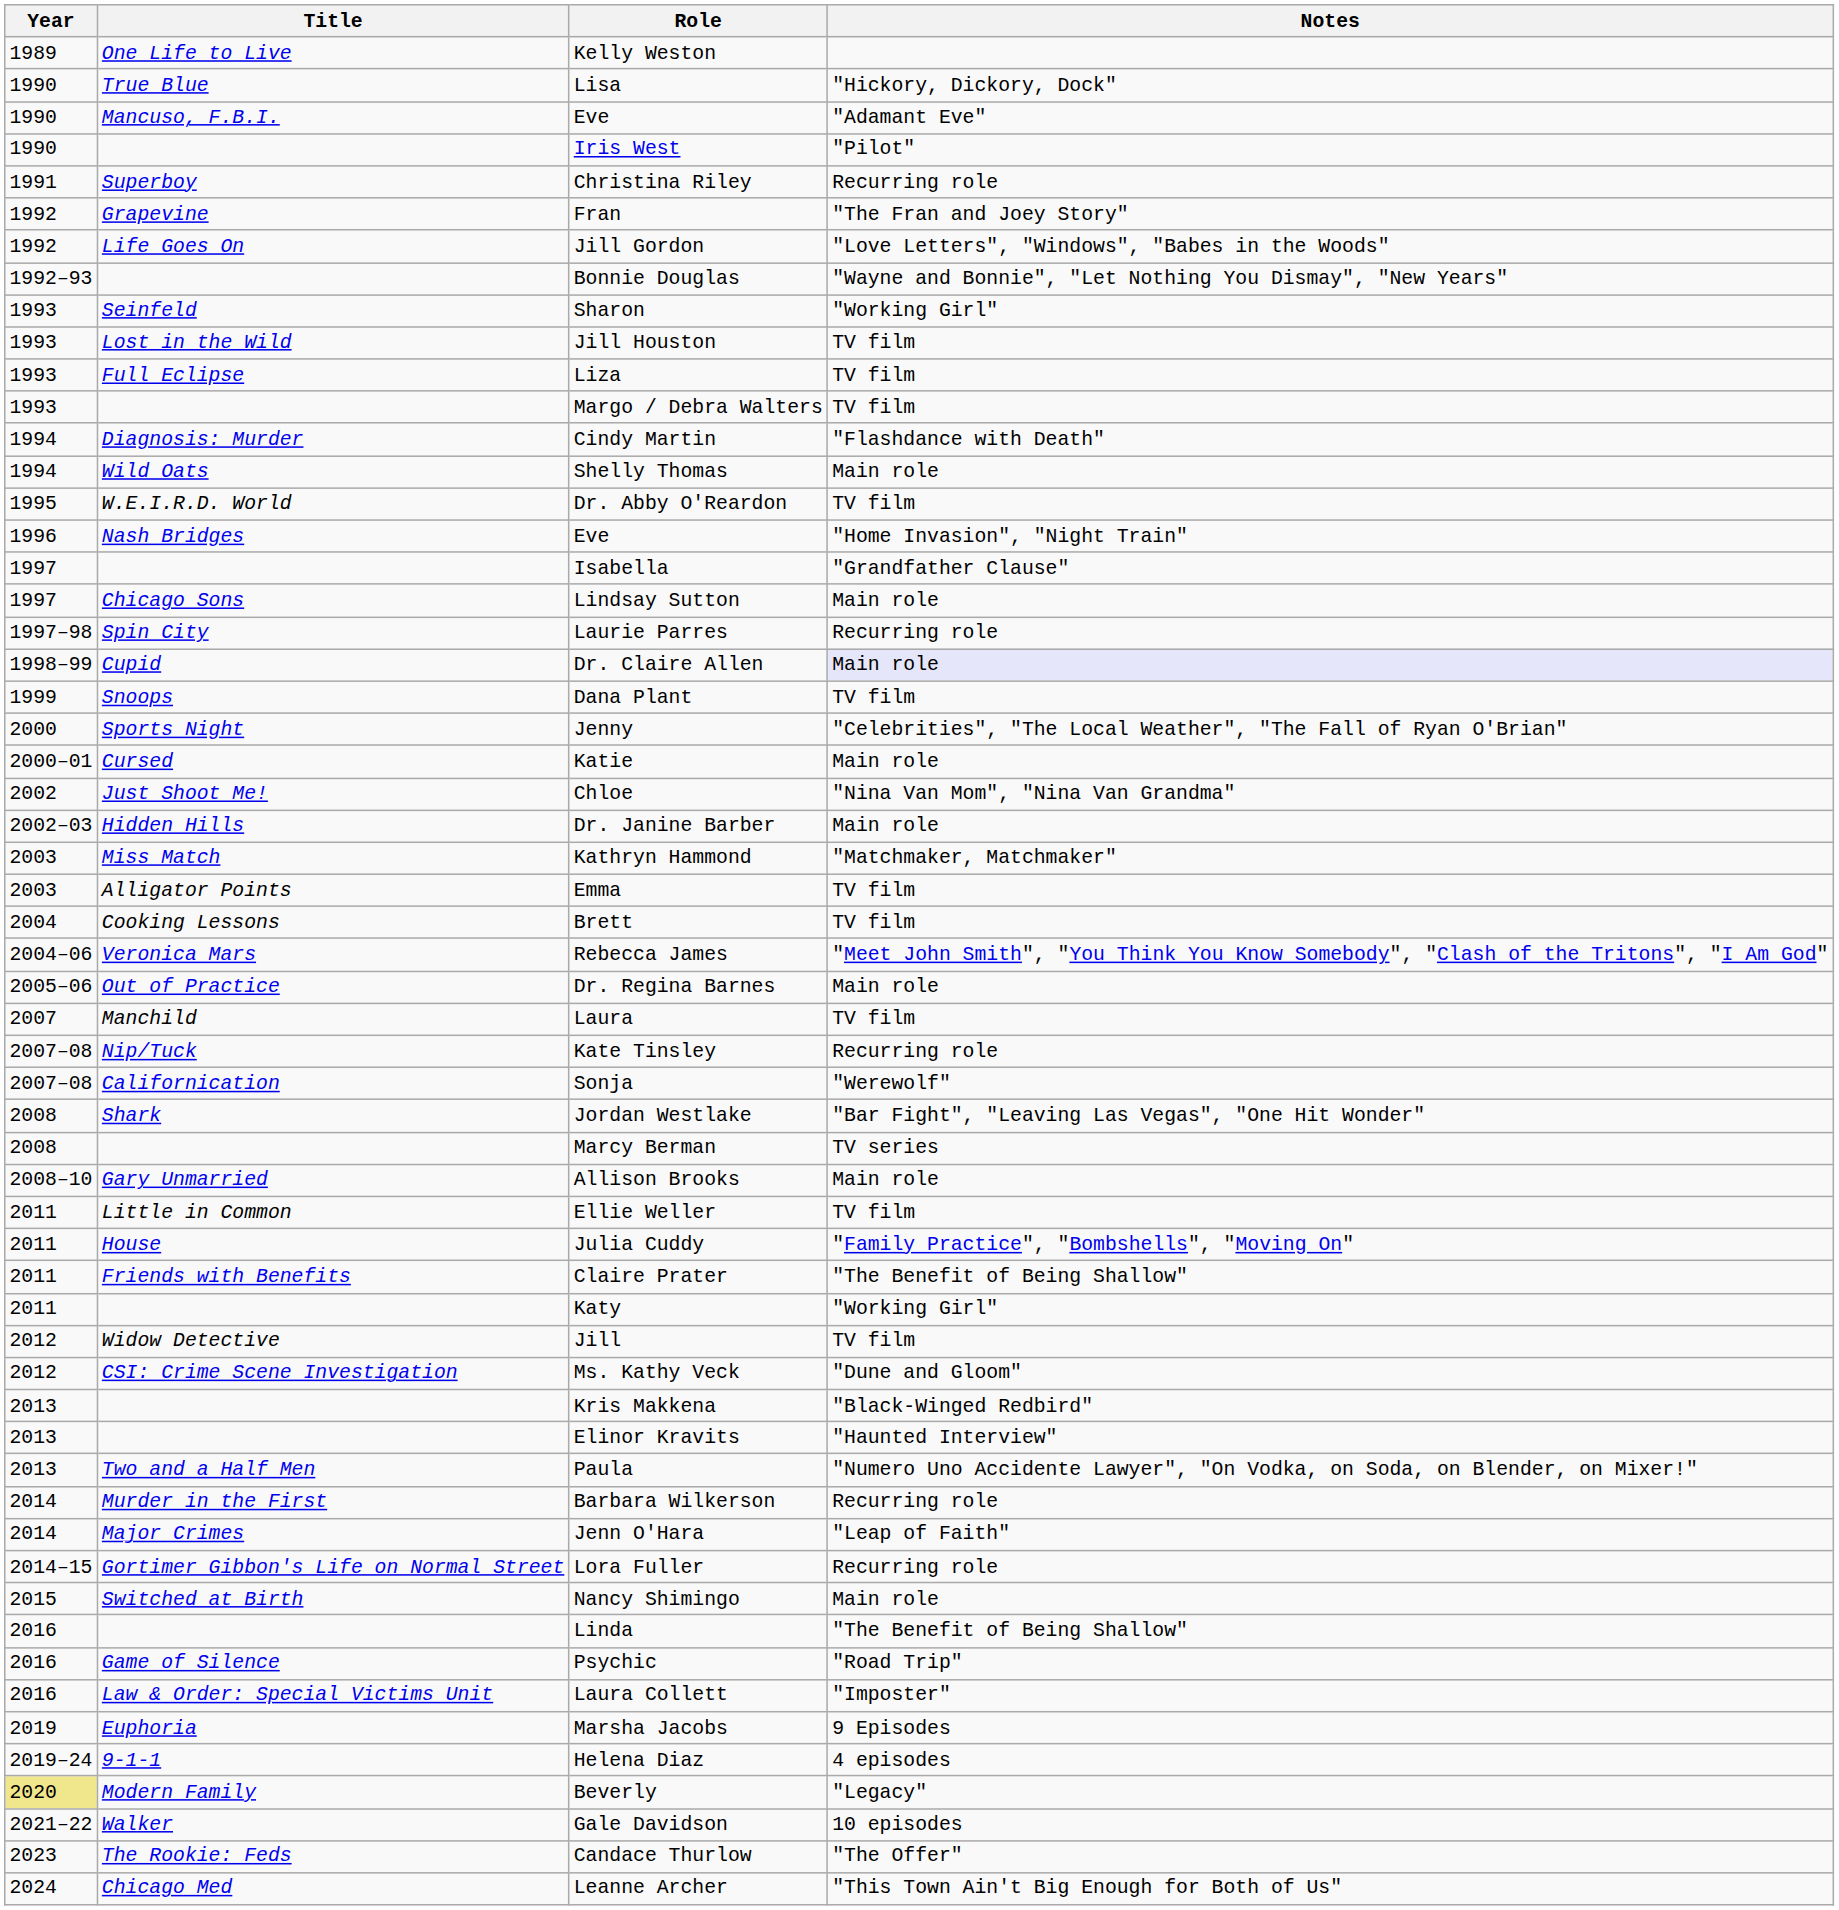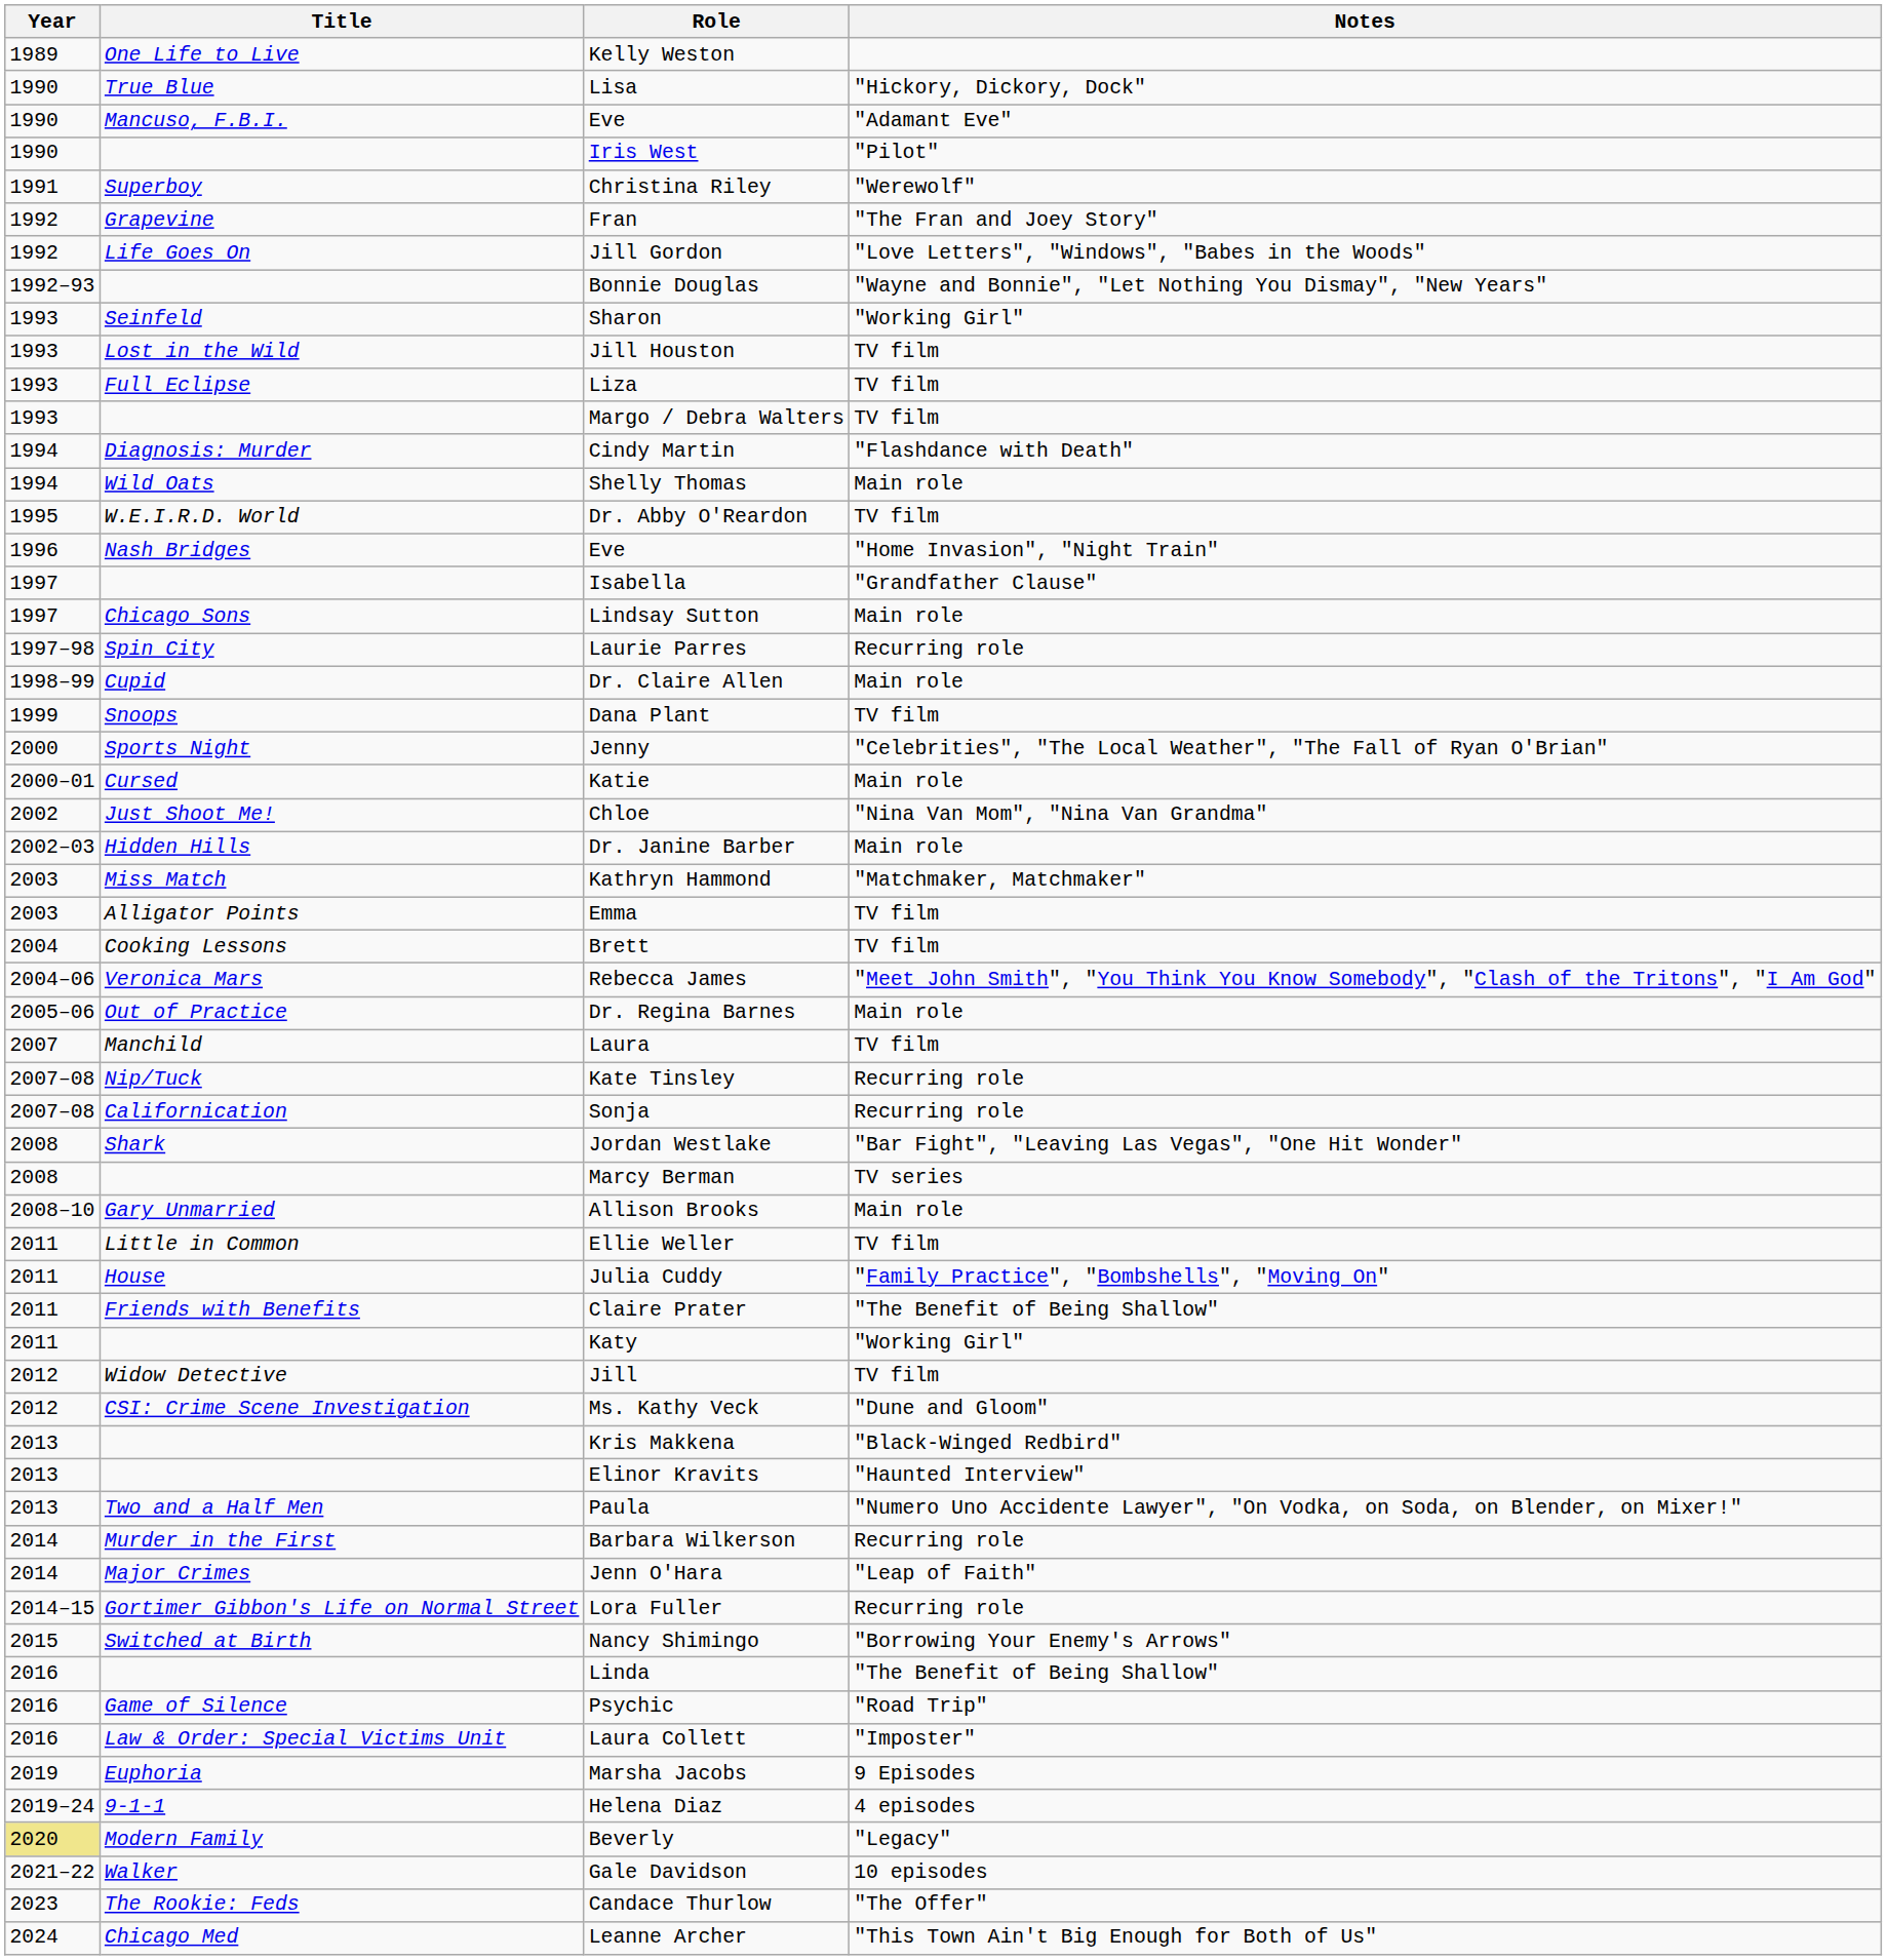 <table class="wikitable sortable">
 <tr>
 <th>Year</th>
 <th>Title</th>
 <th>Role</th>
 <th class="unsortable">Notes</th>
 </tr>
 <tr>
 <td>1989</td>
 <td><em><a href='#'>One Life to Live</a></em></td>
 <td>Kelly Weston</td>
 <td></td>
 </tr>
 <tr>
 <td>1990</td>
 <td><em><a href='#'>True Blue</a></em></td>
 <td>Lisa</td>
 <td>"Hickory, Dickory, Dock"</td>
 </tr>
 <tr>
 <td>1990</td>
 <td><em><a href='#'>Mancuso, F.B.I.</a></em></td>
 <td>Eve</td>
 <td>"Adamant Eve"</td>
 </tr>
 <tr>
 <td>1990</td>
 <td><em></em></td>
 <td><a href='#'>Iris West</a></td>
 <td>"Pilot"</td>
 </tr>
 <tr>
 <td>1991</td>
 <td><em><a href='#'>Superboy</a></em></td>
 <td>Christina Riley</td>
-<td>Recurring role</td>
+<td>"Werewolf"</td>
 </tr>
 <tr>
 <td>1992</td>
 <td><em><a href='#'>Grapevine</a></em></td>
 <td>Fran</td>
 <td>"The Fran and Joey Story"</td>
 </tr>
 <tr>
 <td>1992</td>
 <td><em><a href='#'>Life Goes On</a></em></td>
 <td>Jill Gordon</td>
 <td>"Love Letters", "Windows", "Babes in the Woods"</td>
 </tr>
 <tr>
 <td>1992–93</td>
 <td><em></em></td>
 <td>Bonnie Douglas</td>
 <td>"Wayne and Bonnie", "Let Nothing You Dismay", "New Years"</td>
 </tr>
 <tr>
 <td>1993</td>
 <td><em><a href='#'>Seinfeld</a></em></td>
 <td>Sharon</td>
 <td>"Working Girl"</td>
 </tr>
 <tr>
 <td>1993</td>
 <td><em><a href='#'>Lost in the Wild</a></em></td>
 <td>Jill Houston</td>
 <td>TV film</td>
 </tr>
 <tr>
 <td>1993</td>
 <td><em><a href='#'>Full Eclipse</a></em></td>
 <td>Liza</td>
 <td>TV film</td>
 </tr>
 <tr>
 <td>1993</td>
 <td><em></em></td>
 <td>Margo / Debra Walters</td>
 <td>TV film</td>
 </tr>
 <tr>
 <td>1994</td>
 <td><em><a href='#'>Diagnosis: Murder</a></em></td>
 <td>Cindy Martin</td>
 <td>"Flashdance with Death"</td>
 </tr>
 <tr>
 <td>1994</td>
 <td><em><a href='#'>Wild Oats</a></em></td>
 <td>Shelly Thomas</td>
 <td>Main role</td>
 </tr>
 <tr>
 <td>1995</td>
 <td><em>W.E.I.R.D. World</em></td>
 <td>Dr. Abby O'Reardon</td>
 <td>TV film</td>
 </tr>
 <tr>
 <td>1996</td>
 <td><em><a href='#'>Nash Bridges</a></em></td>
 <td>Eve</td>
 <td>"Home Invasion", "Night Train"</td>
 </tr>
 <tr>
 <td>1997</td>
 <td><em></em></td>
 <td>Isabella</td>
 <td>"Grandfather Clause"</td>
 </tr>
 <tr>
 <td>1997</td>
 <td><em><a href='#'>Chicago Sons</a></em></td>
 <td>Lindsay Sutton</td>
 <td>Main role</td>
 </tr>
 <tr>
 <td>1997–98</td>
 <td><em><a href='#'>Spin City</a></em></td>
 <td>Laurie Parres</td>
 <td>Recurring role</td>
 </tr>
 <tr>
 <td>1998–99</td>
 <td><em><a href='#'>Cupid</a></em></td>
 <td>Dr. Claire Allen</td>
-<td style="background: lavender;">Main role</td>
+<td>Main role</td>
 </tr>
 <tr>
 <td>1999</td>
 <td><em><a href='#'>Snoops</a></em></td>
 <td>Dana Plant</td>
 <td>TV film</td>
 </tr>
 <tr>
 <td>2000</td>
 <td><em><a href='#'>Sports Night</a></em></td>
 <td>Jenny</td>
 <td>"Celebrities", "The Local Weather", "The Fall of Ryan O'Brian"</td>
 </tr>
 <tr>
 <td>2000–01</td>
 <td><em><a href='#'>Cursed</a></em></td>
 <td>Katie</td>
 <td>Main role</td>
 </tr>
 <tr>
 <td>2002</td>
 <td><em><a href='#'>Just Shoot Me!</a></em></td>
 <td>Chloe</td>
 <td>"Nina Van Mom", "Nina Van Grandma"</td>
 </tr>
 <tr>
 <td>2002–03</td>
 <td><em><a href='#'>Hidden Hills</a></em></td>
 <td>Dr. Janine Barber</td>
 <td>Main role</td>
 </tr>
 <tr>
 <td>2003</td>
 <td><em><a href='#'>Miss Match</a></em></td>
 <td>Kathryn Hammond</td>
 <td>"Matchmaker, Matchmaker"</td>
 </tr>
 <tr>
 <td>2003</td>
 <td><em>Alligator Points</em></td>
 <td>Emma</td>
 <td>TV film</td>
 </tr>
 <tr>
 <td>2004</td>
 <td><em>Cooking Lessons</em></td>
 <td>Brett</td>
 <td>TV film</td>
 </tr>
 <tr>
 <td>2004–06</td>
 <td><em><a href='#'>Veronica Mars</a></em></td>
 <td>Rebecca James</td>
 <td>"<a href='#'>Meet John Smith</a>", "<a href='#'>You Think You Know Somebody</a>", "<a href='#'>Clash of the Tritons</a>", "<a href='#'>I Am God</a>"</td>
 </tr>
 <tr>
 <td>2005–06</td>
 <td><em><a href='#'>Out of Practice</a></em></td>
 <td>Dr. Regina Barnes</td>
 <td>Main role</td>
 </tr>
 <tr>
 <td>2007</td>
 <td><em>Manchild</em></td>
 <td>Laura</td>
 <td>TV film</td>
 </tr>
 <tr>
 <td>2007–08</td>
 <td><em><a href='#'>Nip/Tuck</a></em></td>
 <td>Kate Tinsley</td>
 <td>Recurring role</td>
 </tr>
 <tr>
 <td>2007–08</td>
 <td><em><a href='#'>Californication</a></em></td>
 <td>Sonja</td>
-<td>"Werewolf"</td>
+<td>Recurring role</td>
 </tr>
 <tr>
 <td>2008</td>
 <td><em><a href='#'>Shark</a></em></td>
 <td>Jordan Westlake</td>
 <td>"Bar Fight", "Leaving Las Vegas", "One Hit Wonder"</td>
 </tr>
 <tr>
 <td>2008</td>
 <td><em></em></td>
 <td>Marcy Berman</td>
 <td>TV series</td>
 </tr>
 <tr>
 <td>2008–10</td>
 <td><em><a href='#'>Gary Unmarried</a></em></td>
 <td>Allison Brooks</td>
 <td>Main role</td>
 </tr>
 <tr>
 <td>2011</td>
 <td><em>Little in Common</em></td>
 <td>Ellie Weller</td>
 <td>TV film</td>
 </tr>
 <tr>
 <td>2011</td>
 <td><em><a href='#'>House</a></em></td>
 <td>Julia Cuddy</td>
 <td>"<a href='#'>Family Practice</a>", "<a href='#'>Bombshells</a>", "<a href='#'>Moving On</a>"</td>
 </tr>
 <tr>
 <td>2011</td>
 <td><em><a href='#'>Friends with Benefits</a></em></td>
 <td>Claire Prater</td>
 <td>"The Benefit of Being Shallow"</td>
 </tr>
 <tr>
 <td>2011</td>
 <td><em></em></td>
 <td>Katy</td>
 <td>"Working Girl"</td>
 </tr>
 <tr>
 <td>2012</td>
 <td><em>Widow Detective</em></td>
 <td>Jill</td>
 <td>TV film</td>
 </tr>
 <tr>
 <td>2012</td>
 <td><em><a href='#'>CSI: Crime Scene Investigation</a></em></td>
 <td>Ms. Kathy Veck</td>
 <td>"Dune and Gloom"</td>
 </tr>
 <tr>
 <td>2013</td>
 <td><em></em></td>
 <td>Kris Makkena</td>
 <td>"Black-Winged Redbird"</td>
 </tr>
 <tr>
 <td>2013</td>
 <td><em></em></td>
 <td>Elinor Kravits</td>
 <td>"Haunted Interview"</td>
 </tr>
 <tr>
 <td>2013</td>
 <td><em><a href='#'>Two and a Half Men</a></em></td>
 <td>Paula</td>
 <td>"Numero Uno Accidente Lawyer", "On Vodka, on Soda, on Blender, on Mixer!"</td>
 </tr>
 <tr>
 <td>2014</td>
 <td><em><a href='#'>Murder in the First</a></em></td>
 <td>Barbara Wilkerson</td>
 <td>Recurring role</td>
 </tr>
 <tr>
 <td>2014</td>
 <td><em><a href='#'>Major Crimes</a></em></td>
 <td>Jenn O'Hara</td>
 <td>"Leap of Faith"</td>
 </tr>
 <tr>
 <td>2014–15</td>
 <td><em><a href='#'>Gortimer Gibbon's Life on Normal Street</a></em></td>
 <td>Lora Fuller</td>
 <td>Recurring role</td>
 </tr>
 <tr>
 <td>2015</td>
 <td><em><a href='#'>Switched at Birth</a></em></td>
 <td>Nancy Shimingo</td>
-<td>Main role</td>
+<td>"Borrowing Your Enemy's Arrows"</td>
 </tr>
 <tr>
 <td>2016</td>
 <td><em></em></td>
 <td>Linda</td>
 <td>"The Benefit of Being Shallow"</td>
 </tr>
 <tr>
 <td>2016</td>
 <td><em><a href='#'>Game of Silence</a></em></td>
 <td>Psychic</td>
 <td>"Road Trip"</td>
 </tr>
 <tr>
 <td>2016</td>
 <td><em><a href='#'>Law & Order: Special Victims Unit</a></em></td>
 <td>Laura Collett</td>
 <td>"Imposter"</td>
 </tr>
 <tr>
 <td>2019</td>
 <td><em><a href='#'>Euphoria</a></em></td>
 <td>Marsha Jacobs</td>
 <td>9 Episodes</td>
 </tr>
 <tr>
 <td>2019–24</td>
 <td><em><a href='#'>9-1-1</a></em></td>
 <td>Helena Diaz</td>
 <td>4 episodes</td>
 </tr>
 <tr>
 <td style="background: khaki;">2020</td>
 <td><em><a href='#'>Modern Family</a></em></td>
 <td>Beverly</td>
 <td>"Legacy"</td>
 </tr>
 <tr>
 <td>2021–22</td>
 <td><em><a href='#'>Walker</a></em></td>
 <td>Gale Davidson</td>
 <td>10 episodes</td>
 </tr>
 <tr>
 <td>2023</td>
 <td><em><a href='#'>The Rookie: Feds</a></em></td>
 <td>Candace Thurlow</td>
 <td>"The Offer"</td>
 </tr>
 <tr>
 <td>2024</td>
 <td><em><a href='#'>Chicago Med</a></em></td>
 <td>Leanne Archer</td>
 <td>"This Town Ain't Big Enough for Both of Us"</td>
 </tr>
 </table>
